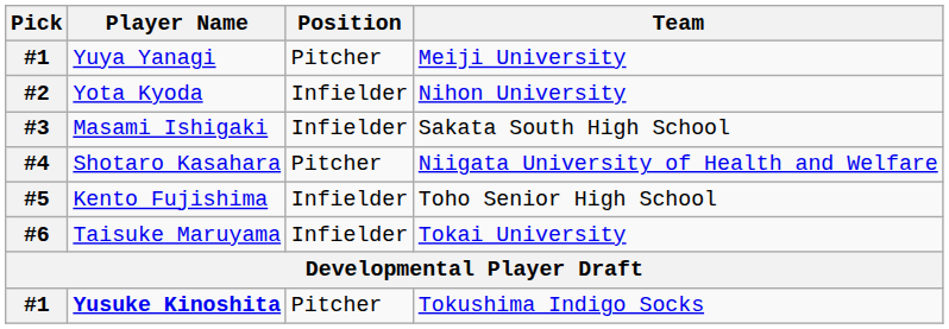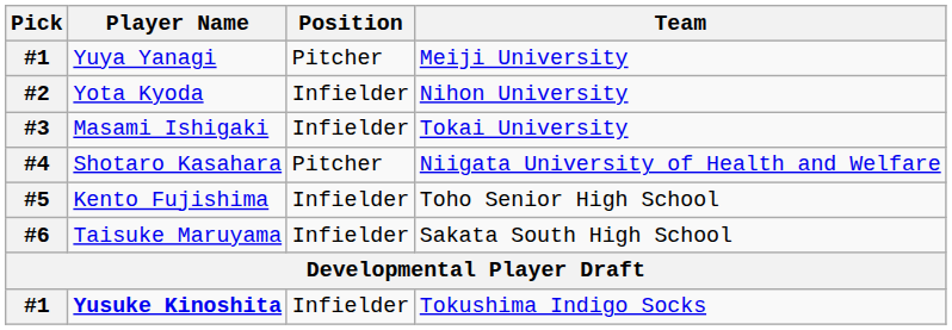 <table class="wikitable">
 <tr>
 <th>Pick</th>
 <th>Player Name</th>
 <th>Position</th>
 <th>Team</th>
 </tr>
 <tr>
 <th>#1</th>
 <td><a href='#'>Yuya Yanagi</a></td>
 <td>Pitcher</td>
 <td><a href='#'>Meiji University</a></td>
 </tr>
 <tr>
 <th>#2</th>
 <td><a href='#'>Yota Kyoda</a></td>
 <td>Infielder</td>
 <td><a href='#'>Nihon University</a></td>
 </tr>
 <tr>
 <th>#3</th>
 <td><a href='#'>Masami Ishigaki</a></td>
 <td>Infielder</td>
-<td>Sakata South High School</td>
+<td><a href='#'>Tokai University</a></td>
 </tr>
 <tr>
 <th>#4</th>
 <td><a href='#'>Shotaro Kasahara</a></td>
 <td>Pitcher</td>
 <td><a href='#'>Niigata University of Health and Welfare</a></td>
 </tr>
 <tr>
 <th>#5</th>
 <td><a href='#'>Kento Fujishima</a></td>
 <td>Infielder</td>
 <td>Toho Senior High School</td>
 </tr>
 <tr>
 <th>#6</th>
 <td><a href='#'>Taisuke Maruyama</a></td>
 <td>Infielder</td>
-<td><a href='#'>Tokai University</a></td>
+<td>Sakata South High School</td>
 </tr>
 <tr>
 <th colspan="5">Developmental Player Draft</th>
 </tr>
 <tr>
 <th>#1</th>
 <td><strong><a href='#'>Yusuke Kinoshita</a></strong></td>
-<td>Pitcher</td>
+<td>Infielder</td>
 <td><a href='#'>Tokushima Indigo Socks</a></td>
 </tr>
 </table>
